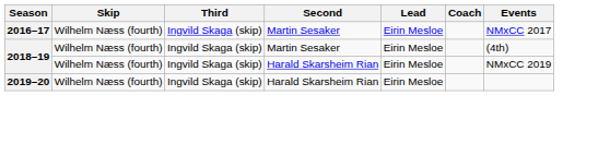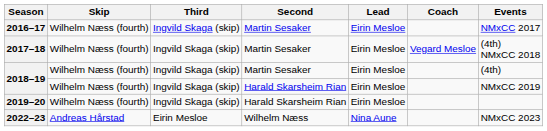 <table class="wikitable">
 <tr>
 <th scope="col">Season</th>
 <th scope="col">Skip</th>
 <th scope="col">Third</th>
 <th scope="col">Second</th>
 <th scope="col">Lead</th>
 <th scope="col">Coach</th>
 <th scope="col">Events</th>
 </tr>
 <tr>
 <th scope="row">2016–17</th>
 <td>Wilhelm Næss (fourth)</td>
 <td><a href='#'>Ingvild Skaga</a> (skip)</td>
 <td><a href='#'>Martin Sesaker</a></td>
 <td><a href='#'>Eirin Mesloe</a></td>
 <td></td>
 <td><a href='#'>NMxCC</a> 2017 </td>
+</tr>
+<tr>
+<th scope="row">2017–18</th>
+<td>Wilhelm Næss (fourth)</td>
+<td>Ingvild Skaga (skip)</td>
+<td>Martin Sesaker</td>
+<td>Eirin Mesloe</td>
+<td><a href='#'>Vegard Mesloe</a></td>
+<td> (4th)<br>NMxCC 2018 </td>
 </tr>
 <tr>
 <th scope="row" rowspan="2">2018–19</th>
 <td>Wilhelm Næss (fourth)</td>
 <td>Ingvild Skaga (skip)</td>
 <td>Martin Sesaker</td>
 <td>Eirin Mesloe</td>
 <td></td>
 <td> (4th)</td>
 </tr>
 <tr>
 <td>Wilhelm Næss (fourth)</td>
 <td>Ingvild Skaga (skip)</td>
 <td><a href='#'>Harald Skarsheim Rian</a></td>
 <td>Eirin Mesloe</td>
 <td></td>
 <td>NMxCC 2019 </td>
 </tr>
 <tr>
 <th scope="row">2019–20</th>
 <td>Wilhelm Næss (fourth)</td>
 <td>Ingvild Skaga (skip)</td>
 <td>Harald Skarsheim Rian</td>
 <td>Eirin Mesloe</td>
 <td></td>
 <td> </td>
 </tr>
+<tr>
+<th scope="row">2022–23</th>
+<td><a href='#'>Andreas Hårstad</a></td>
+<td>Eirin Mesloe</td>
+<td>Wilhelm Næss</td>
+<td><a href='#'>Nina Aune</a></td>
+<td></td>
+<td>NMxCC 2023 </td>
+</tr>
 </table>
